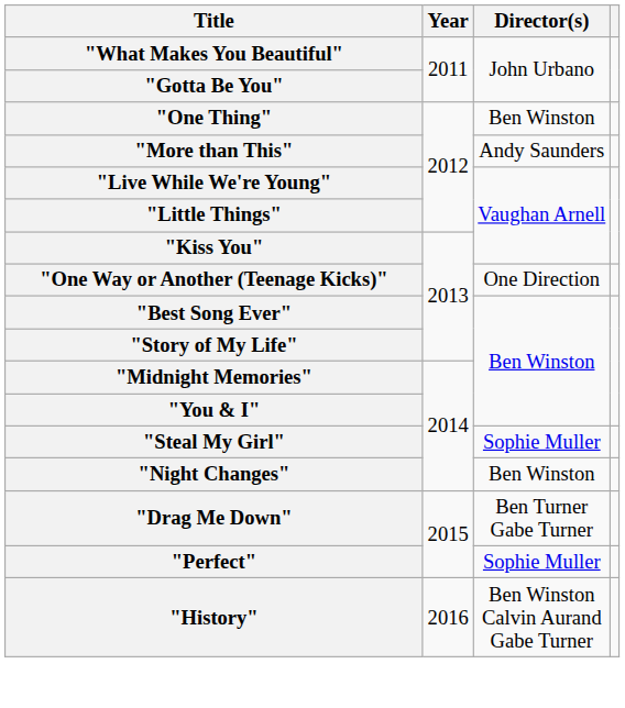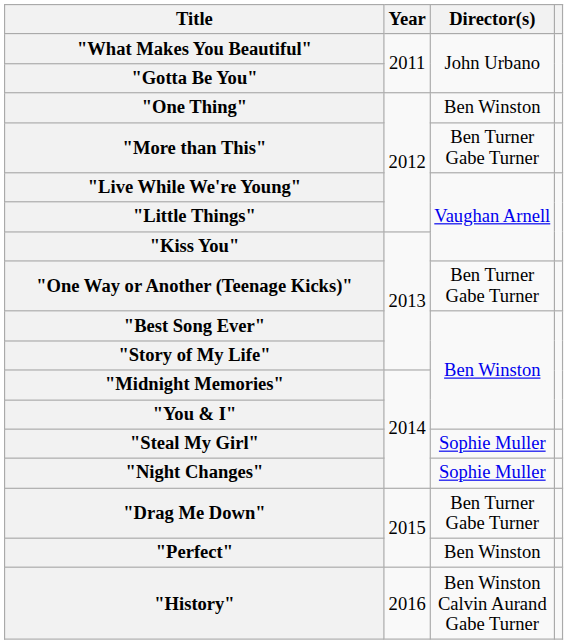 <table class="wikitable plainrowheaders" style="text-align:center;">
 <tr>
 <th scope="col" style="width:20em;">Title</th>
 <th scope="col">Year</th>
 <th scope="col">Director(s)</th>
 <th scope="col"></th>
 </tr>
 <tr>
 <th scope="row">"What Makes You Beautiful"</th>
 <td rowspan="2">2011</td>
 <td rowspan="2">John Urbano</td>
 <td rowspan="2"></td>
 </tr>
 <tr>
 <th scope="row">"Gotta Be You"</th>
 </tr>
 <tr>
 <th scope="row">"One Thing"</th>
 <td rowspan="4">2012</td>
 <td>Ben Winston</td>
 <td></td>
 </tr>
 <tr>
 <th scope="row">"More than This"</th>
-<td>Andy Saunders</td>
+<td>Ben Turner<br>Gabe Turner</td>
 <td></td>
 </tr>
 <tr>
 <th scope="row">"Live While We're Young"</th>
 <td rowspan="3"><a href='#'>Vaughan Arnell</a></td>
 <td rowspan="3"></td>
 </tr>
 <tr>
 <th scope="row">"Little Things"</th>
 </tr>
 <tr>
 <th scope="row">"Kiss You"</th>
 <td rowspan="4">2013</td>
 </tr>
 <tr>
 <th scope="row">"One Way or Another (Teenage Kicks)"</th>
-<td>One Direction</td>
+<td>Ben Turner<br>Gabe Turner</td>
 <td></td>
 </tr>
 <tr>
 <th scope="row">"Best Song Ever"</th>
 <td rowspan="4"><a href='#'>Ben Winston</a></td>
 <td rowspan="4"></td>
 </tr>
 <tr>
 <th scope="row">"Story of My Life"</th>
 </tr>
 <tr>
 <th scope="row">"Midnight Memories"</th>
 <td rowspan="4">2014</td>
 </tr>
 <tr>
 <th scope="row">"You & I"</th>
 </tr>
 <tr>
 <th scope="row">"Steal My Girl"</th>
 <td><a href='#'>Sophie Muller</a></td>
 <td></td>
 </tr>
 <tr>
 <th scope="row">"Night Changes"</th>
-<td>Ben Winston</td>
+<td><a href='#'>Sophie Muller</a></td>
 <td></td>
 </tr>
 <tr>
 <th scope="row">"Drag Me Down"</th>
 <td rowspan="2">2015</td>
 <td>Ben Turner<br>Gabe Turner</td>
 <td></td>
 </tr>
 <tr>
 <th scope="row">"Perfect"</th>
-<td><a href='#'>Sophie Muller</a></td>
+<td>Ben Winston</td>
 <td></td>
 </tr>
 <tr>
 <th scope="row">"History"</th>
 <td>2016</td>
 <td>Ben Winston<br>Calvin Aurand<br>Gabe Turner</td>
 <td></td>
 </tr>
 </table>
